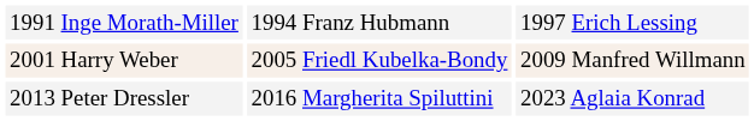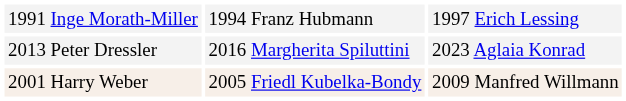 <table cellspacing="3" cellpadding="3">
 <tr bgcolor="#F3F3F3">
 <td>1991 <a href='#'>Inge Morath-Miller</a></td>
 <td>1994 Franz Hubmann</td>
 <td>1997 <a href='#'>Erich Lessing</a></td>
 </tr>
+<tr bgcolor="#F3F3F3">
+<td>2013 Peter Dressler</td>
+<td>2016 <a href='#'>Margherita Spiluttini</a></td>
+<td>2023 <a href='#'>Aglaia Konrad</a></td>
+</tr>
 <tr bgcolor="#F7EFE8">
 <td>2001 Harry Weber</td>
 <td>2005 <a href='#'>Friedl Kubelka-Bondy</a></td>
 <td>2009 Manfred Willmann</td>
 </tr>
-<tr bgcolor="#F3F3F3">
-<td>2013 Peter Dressler</td>
-<td>2016 <a href='#'>Margherita Spiluttini</a></td>
-<td>2023 <a href='#'>Aglaia Konrad</a></td>
-</tr>
 </table>
